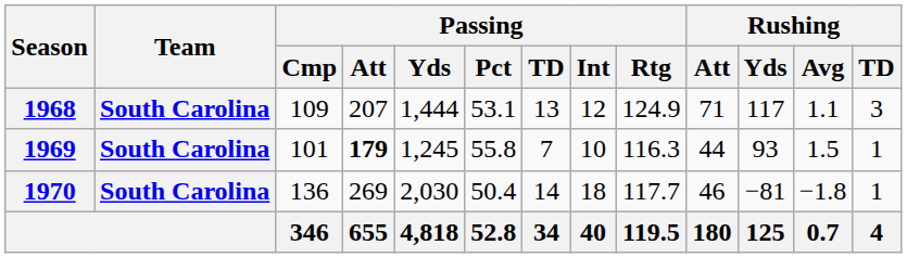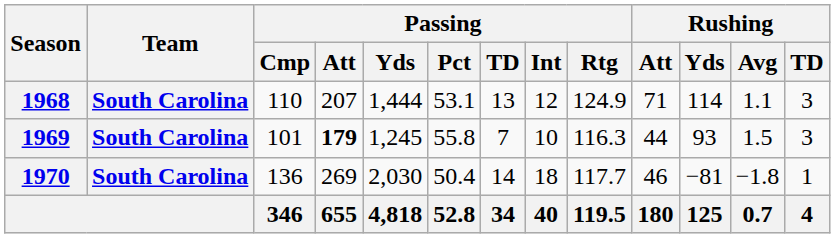 <table class=wikitable style="text-align:center;">
 <tr>
 <th rowspan="2">Season</th>
 <th rowspan="2">Team</th>
 <th colspan="7">Passing</th>
 <th colspan="4">Rushing</th>
 </tr>
 <tr>
 <th>Cmp</th>
 <th>Att</th>
 <th>Yds</th>
 <th>Pct</th>
 <th>TD</th>
 <th>Int</th>
 <th>Rtg</th>
 <th>Att</th>
 <th>Yds</th>
 <th>Avg</th>
 <th>TD</th>
 </tr>
 <tr>
 <th><a href='#'>1968</a></th>
 <th><a href='#'>South Carolina</a></th>
-<td>109</td>
+<td>110</td>
 <td>207</td>
 <td>1,444</td>
 <td>53.1</td>
 <td>13</td>
 <td>12</td>
 <td>124.9</td>
 <td>71</td>
-<td>117</td>
+<td>114</td>
 <td>1.1</td>
 <td>3</td>
 </tr>
 <tr>
 <th><a href='#'>1969</a></th>
 <th><a href='#'>South Carolina</a></th>
 <td>101</td>
 <td><strong>179</strong></td>
 <td>1,245</td>
 <td>55.8</td>
 <td>7</td>
 <td>10</td>
 <td>116.3</td>
 <td>44</td>
 <td>93</td>
 <td>1.5</td>
-<td>1</td>
+<td>3</td>
 </tr>
 <tr>
 <th><a href='#'>1970</a></th>
 <th><a href='#'>South Carolina</a></th>
 <td>136</td>
 <td>269</td>
 <td>2,030</td>
 <td>50.4</td>
 <td>14</td>
 <td>18</td>
 <td>117.7</td>
 <td>46</td>
 <td>−81</td>
 <td>−1.8</td>
 <td>1</td>
 </tr>
 <tr>
 <th colspan="2"></th>
 <th>346</th>
 <th>655</th>
 <th>4,818</th>
 <th>52.8</th>
 <th>34</th>
 <th>40</th>
 <th>119.5</th>
 <th>180</th>
 <th>125</th>
 <th>0.7</th>
 <th>4</th>
 </tr>
 </table>
